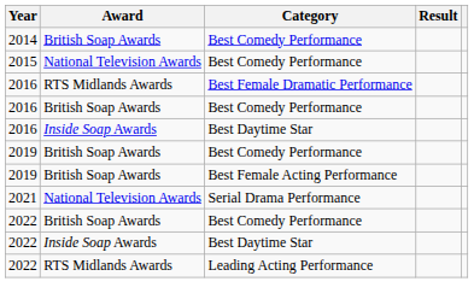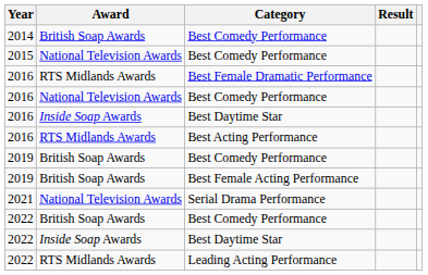 <table class="wikitable">
 <tr>
 <th>Year</th>
 <th>Award</th>
 <th>Category</th>
 <th>Result</th>
 <th></th>
 </tr>
 <tr>
 <td>2014</td>
 <td><a href='#'>British Soap Awards</a></td>
 <td><a href='#'>Best Comedy Performance</a></td>
 <td></td>
 <td align="center"></td>
 </tr>
 <tr>
 <td>2015</td>
 <td><a href='#'>National Television Awards</a></td>
 <td>Best Comedy Performance</td>
 <td></td>
 <td align="center"></td>
 </tr>
 <tr>
 <td>2016</td>
 <td>RTS Midlands Awards</td>
 <td><a href='#'>Best Female Dramatic Performance</a></td>
 <td></td>
 <td align="center"></td>
 </tr>
 <tr>
 <td>2016</td>
-<td>British Soap Awards</td>
+<td><a href='#'>National Television Awards</a></td>
 <td>Best Comedy Performance</td>
 <td></td>
 <td align="center"></td>
 </tr>
 <tr>
 <td>2016</td>
 <td><a href='#'><em>Inside Soap</em> Awards</a></td>
 <td>Best Daytime Star</td>
+<td></td>
+<td align="center"></td>
+</tr>
+<tr>
+<td>2016</td>
+<td><a href='#'>RTS Midlands Awards</a></td>
+<td>Best Acting Performance</td>
 <td></td>
 <td align="center"></td>
 </tr>
 <tr>
 <td>2019</td>
 <td>British Soap Awards</td>
 <td>Best Comedy Performance</td>
 <td></td>
 <td align="center"></td>
 </tr>
 <tr>
 <td>2019</td>
 <td>British Soap Awards</td>
 <td>Best Female Acting Performance</td>
 <td></td>
 <td align="center"></td>
 </tr>
 <tr>
 <td>2021</td>
 <td><a href='#'>National Television Awards</a></td>
 <td>Serial Drama Performance</td>
 <td></td>
 <td align="center"></td>
 </tr>
 <tr>
 <td>2022</td>
 <td>British Soap Awards</td>
 <td>Best Comedy Performance</td>
 <td></td>
 <td align="center"></td>
 </tr>
 <tr>
 <td>2022</td>
 <td><em>Inside Soap</em> Awards</td>
 <td>Best Daytime Star</td>
 <td></td>
 <td align="center"></td>
 </tr>
 <tr>
 <td>2022</td>
 <td>RTS Midlands Awards</td>
 <td>Leading Acting Performance</td>
 <td></td>
 <td align="center"></td>
 </tr>
 </table>
